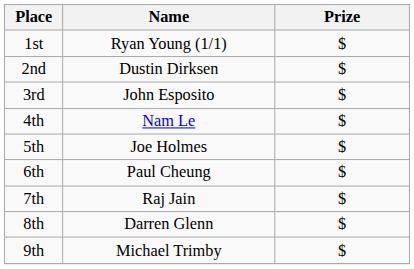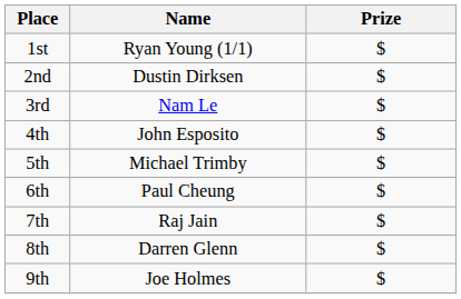 <table class="wikitable" style="text-align:center">
 <tr>
 <th width="50">Place</th>
 <th width="200">Name</th>
 <th width="125">Prize</th>
 </tr>
 <tr>
 <td>1st</td>
 <td>Ryan Young (1/1)</td>
 <td>$</td>
 </tr>
 <tr>
 <td>2nd</td>
 <td>Dustin Dirksen</td>
 <td>$</td>
 </tr>
 <tr>
 <td>3rd</td>
+<td><a href='#'>Nam Le</a></td>
+<td>$</td>
+</tr>
+<tr>
+<td>4th</td>
 <td>John Esposito</td>
 <td>$</td>
 </tr>
 <tr>
-<td>4th</td>
-<td><a href='#'>Nam Le</a></td>
-<td>$</td>
-</tr>
-<tr>
 <td>5th</td>
-<td>Joe Holmes</td>
+<td>Michael Trimby</td>
 <td>$</td>
 </tr>
 <tr>
 <td>6th</td>
 <td>Paul Cheung</td>
 <td>$</td>
 </tr>
 <tr>
 <td>7th</td>
 <td>Raj Jain</td>
 <td>$</td>
 </tr>
 <tr>
 <td>8th</td>
 <td>Darren Glenn</td>
 <td>$</td>
 </tr>
 <tr>
 <td>9th</td>
-<td>Michael Trimby</td>
+<td>Joe Holmes</td>
 <td>$</td>
 </tr>
 <tr>
 </tr>
 </table>
